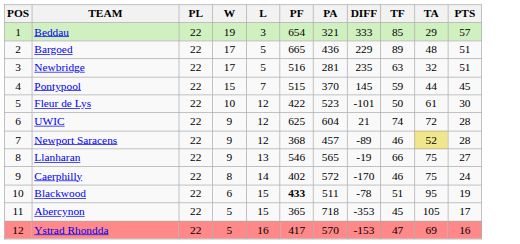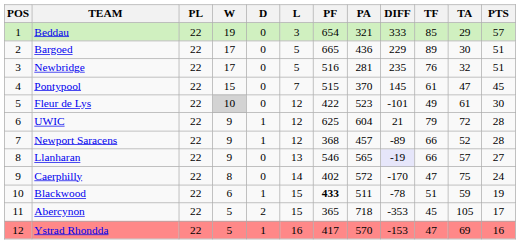 <table class="wikitable" style="float:left; margin-right:15px; text-align: center;">
 <tr>
 <th bgcolor="#efefef" width="20">POS</th>
 <th bgcolor="#efefef" width="200">TEAM</th>
 <th bgcolor="#efefef" width="40">PL</th>
 <th bgcolor="#efefef" width="40">W</th>
+<th bgcolor="#efefef" width="40">D</th>
 <th bgcolor="#efefef" width="40">L</th>
 <th bgcolor="#efefef" width="40">PF</th>
 <th bgcolor="#efefef" width="40">PA</th>
 <th bgcolor="#efefef" width="40">DIFF</th>
 <th bgcolor="#efefef" width="40">TF</th>
 <th bgcolor="#efefef" width="40">TA</th>
 <th bgcolor="#efefef" width="40">PTS</th>
 </tr>
 <tr bgcolor=#D0F0C0>
 <td>1</td>
 <td align=left><a href='#'>Beddau</a></td>
 <td>22</td>
 <td>19</td>
+<td>0</td>
 <td>3</td>
 <td>654</td>
 <td>321</td>
 <td>333</td>
 <td>85</td>
 <td>29</td>
 <td>57</td>
 </tr>
 <tr>
 <td>2</td>
 <td align=left><a href='#'>Bargoed</a></td>
 <td>22</td>
 <td>17</td>
+<td>0</td>
 <td>5</td>
 <td>665</td>
 <td>436</td>
 <td>229</td>
 <td>89</td>
-<td>48</td>
+<td>30</td>
 <td>51</td>
 </tr>
 <tr>
 <td>3</td>
 <td align=left><a href='#'>Newbridge</a></td>
 <td>22</td>
 <td>17</td>
+<td>0</td>
 <td>5</td>
 <td>516</td>
 <td>281</td>
 <td>235</td>
-<td>63</td>
+<td>76</td>
 <td>32</td>
 <td>51</td>
 </tr>
 <tr>
 <td>4</td>
 <td align=left><a href='#'>Pontypool</a></td>
 <td>22</td>
 <td>15</td>
+<td>0</td>
 <td>7</td>
 <td>515</td>
 <td>370</td>
 <td>145</td>
-<td>59</td>
-<td>44</td>
+<td>61</td>
+<td>47</td>
 <td>45</td>
 </tr>
 <tr>
 <td>5</td>
 <td align=left><a href='#'>Fleur de Lys</a></td>
 <td>22</td>
-<td>10</td>
+<td style="background: lightgrey;">10</td>
+<td>0</td>
 <td>12</td>
 <td>422</td>
 <td>523</td>
 <td>-101</td>
-<td>50</td>
+<td>49</td>
 <td>61</td>
 <td>30</td>
 </tr>
 <tr>
 <td>6</td>
 <td align=left><a href='#'>UWIC</a></td>
 <td>22</td>
 <td>9</td>
+<td>1</td>
 <td>12</td>
 <td>625</td>
 <td>604</td>
 <td>21</td>
-<td>74</td>
+<td>79</td>
 <td>72</td>
 <td>28</td>
 </tr>
 <tr>
 <td>7</td>
 <td align=left><a href='#'>Newport Saracens</a></td>
 <td>22</td>
 <td>9</td>
+<td>1</td>
 <td>12</td>
 <td>368</td>
 <td>457</td>
 <td>-89</td>
-<td>46</td>
-<td style="background: khaki;">52</td>
+<td>66</td>
+<td>52</td>
 <td>28</td>
 </tr>
 <tr>
 <td>8</td>
 <td align=left><a href='#'>Llanharan</a></td>
 <td>22</td>
 <td>9</td>
+<td>0</td>
 <td>13</td>
 <td>546</td>
 <td>565</td>
-<td>-19</td>
+<td style="background: lavender;">-19</td>
 <td>66</td>
-<td>75</td>
+<td>57</td>
 <td>27</td>
 </tr>
 <tr>
 <td>9</td>
 <td align=left><a href='#'>Caerphilly</a></td>
 <td>22</td>
 <td>8</td>
+<td>0</td>
 <td>14</td>
 <td>402</td>
 <td>572</td>
 <td>-170</td>
-<td>46</td>
+<td>47</td>
 <td>75</td>
 <td>24</td>
 </tr>
 <tr>
 <td>10</td>
 <td align=left><a href='#'>Blackwood</a></td>
 <td>22</td>
 <td>6</td>
+<td>1</td>
 <td>15</td>
 <td><strong>433</strong></td>
 <td>511</td>
 <td>-78</td>
 <td>51</td>
-<td>95</td>
+<td>59</td>
 <td>19</td>
 </tr>
 <tr>
 <td>11</td>
 <td align=left><a href='#'>Abercynon</a></td>
 <td>22</td>
 <td>5</td>
+<td>2</td>
 <td>15</td>
 <td>365</td>
 <td>718</td>
 <td>-353</td>
 <td>45</td>
 <td>105</td>
 <td>17</td>
 </tr>
 <tr bgcolor=#FF8888>
 <td>12</td>
 <td align=left><a href='#'>Ystrad Rhondda</a></td>
 <td>22</td>
 <td>5</td>
+<td>1</td>
 <td>16</td>
 <td>417</td>
 <td>570</td>
 <td>-153</td>
 <td>47</td>
 <td>69</td>
 <td>16</td>
 </tr>
 </table>
